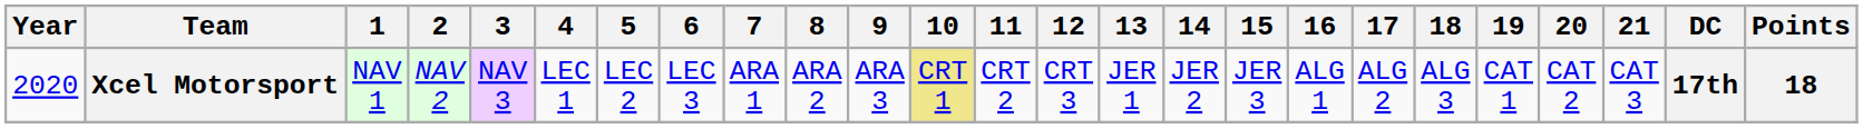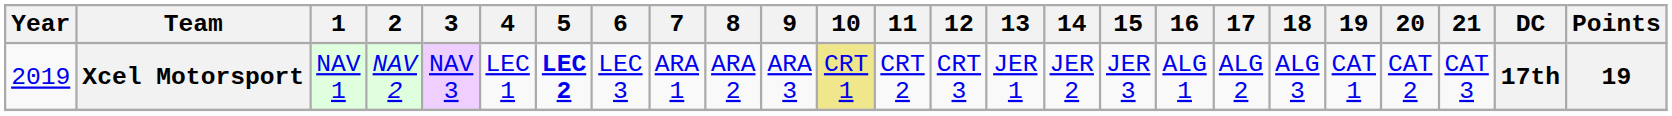 <table class="wikitable" style="text-align:center; font-size:85%">
 <tr>
 <th>Year</th>
 <th>Team</th>
 <th>1</th>
 <th>2</th>
 <th>3</th>
 <th>4</th>
 <th>5</th>
 <th>6</th>
 <th>7</th>
 <th>8</th>
 <th>9</th>
 <th>10</th>
 <th>11</th>
 <th>12</th>
 <th>13</th>
 <th>14</th>
 <th>15</th>
 <th>16</th>
 <th>17</th>
 <th>18</th>
 <th>19</th>
 <th>20</th>
 <th>21</th>
 <th>DC</th>
 <th>Points</th>
 </tr>
 <tr>
-<td><a href='#'>2020</a></td>
+<td><a href='#'>2019</a></td>
 <th nowrap>Xcel Motorsport</th>
 <td style="background:#DFFFDF"><a href='#'>NAV<br>1</a><br></td>
 <td style="background:#DFFFDF"><em><a href='#'>NAV<br>2</a></em><br></td>
 <td style="background:#EFCFFF"><a href='#'>NAV<br>3</a><br></td>
 <td><a href='#'>LEC<br>1</a></td>
-<td><a href='#'>LEC<br>2</a></td>
+<td><strong><a href='#'>LEC<br>2</a></strong></td>
 <td><a href='#'>LEC<br>3</a></td>
 <td><a href='#'>ARA<br>1</a></td>
 <td><a href='#'>ARA<br>2</a></td>
 <td><a href='#'>ARA<br>3</a></td>
 <td style="background: khaki;"><a href='#'>CRT<br>1</a></td>
 <td><a href='#'>CRT<br>2</a></td>
 <td><a href='#'>CRT<br>3</a></td>
 <td><a href='#'>JER<br>1</a></td>
 <td><a href='#'>JER<br>2</a></td>
 <td><a href='#'>JER<br>3</a></td>
 <td><a href='#'>ALG<br>1</a></td>
 <td><a href='#'>ALG<br>2</a></td>
 <td><a href='#'>ALG<br>3</a></td>
 <td><a href='#'>CAT<br>1</a></td>
 <td><a href='#'>CAT<br>2</a></td>
 <td><a href='#'>CAT<br>3</a></td>
 <th>17th</th>
-<th>18</th>
+<th>19</th>
 </tr>
 <tr>
 </tr>
 </table>
